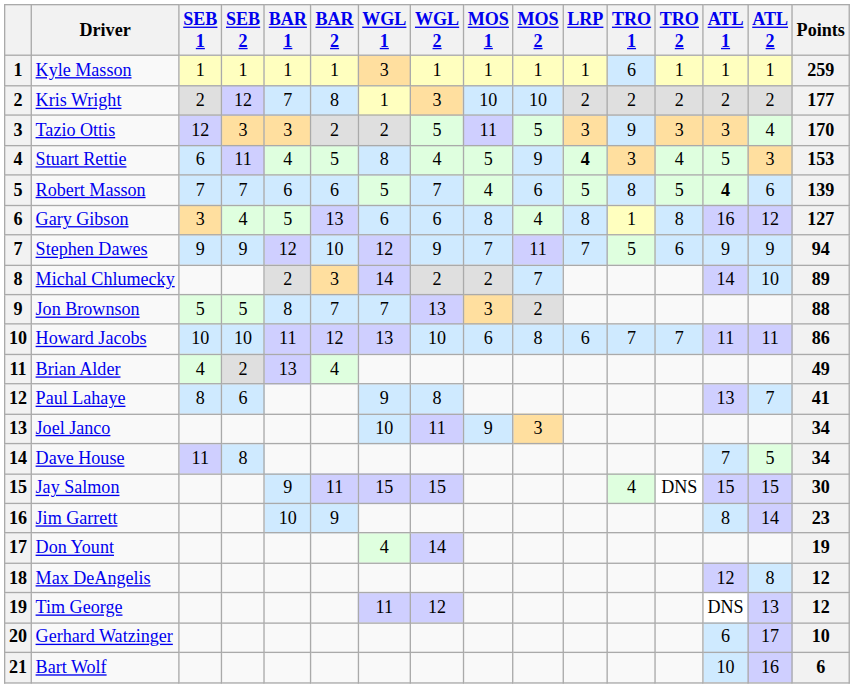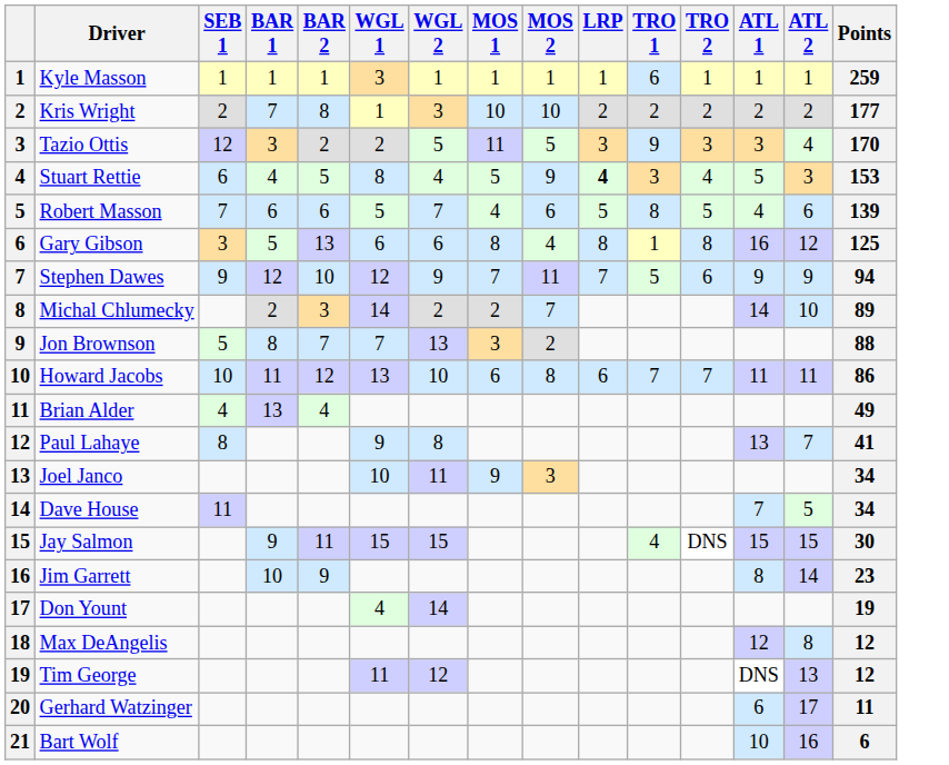 <table class="wikitable" style="font-size:85%; text-align:center">
 <tr style="background:#f9f9f9; vertical-align:top;">
 <th valign=middle></th>
 <th valign=middle>Driver</th>
 <th><a href='#'>SEB<br>1</a></th>
-<th><a href='#'>SEB<br>2</a></th>
 <th><a href='#'>BAR<br>1</a></th>
 <th><a href='#'>BAR<br>2</a></th>
 <th><a href='#'>WGL<br>1</a></th>
 <th><a href='#'>WGL<br>2</a></th>
 <th><a href='#'>MOS<br>1</a></th>
 <th><a href='#'>MOS<br>2</a></th>
 <th><a href='#'>LRP</a></th>
 <th><a href='#'>TRO<br>1</a></th>
 <th><a href='#'>TRO<br>2</a></th>
 <th><a href='#'>ATL<br>1</a></th>
 <th><a href='#'>ATL<br>2</a></th>
 <th valign=middle>Points</th>
 </tr>
 <tr>
 <th>1</th>
 <td align=left> <a href='#'>Kyle Masson</a></td>
 <td style="background:#FFFFBF;">1</td>
 <td style="background:#FFFFBF;">1</td>
 <td style="background:#FFFFBF;">1</td>
-<td style="background:#FFFFBF;">1</td>
 <td style="background:#FFDF9F;">3</td>
 <td style="background:#FFFFBF;">1</td>
 <td style="background:#FFFFBF;">1</td>
 <td style="background:#FFFFBF;">1</td>
 <td style="background:#FFFFBF;">1</td>
 <td style="background:#CFEAFF;">6</td>
 <td style="background:#FFFFBF;">1</td>
 <td style="background:#FFFFBF;">1</td>
 <td style="background:#FFFFBF;">1</td>
 <th>259</th>
 </tr>
 <tr>
 <th>2</th>
 <td align=left> <a href='#'>Kris Wright</a></td>
 <td style="background:#DFDFDF;">2</td>
-<td style="background:#CFCFFF;">12</td>
 <td style="background:#CFEAFF;">7</td>
 <td style="background:#CFEAFF;">8</td>
 <td style="background:#FFFFBF;">1</td>
 <td style="background:#FFDF9F;">3</td>
 <td style="background:#CFEAFF;">10</td>
 <td style="background:#CFEAFF;">10</td>
 <td style="background:#DFDFDF;">2</td>
 <td style="background:#DFDFDF;">2</td>
 <td style="background:#DFDFDF;">2</td>
 <td style="background:#DFDFDF;">2</td>
 <td style="background:#DFDFDF;">2</td>
 <th>177</th>
 </tr>
 <tr>
 <th>3</th>
 <td align=left> <a href='#'>Tazio Ottis</a></td>
 <td style="background:#CFCFFF;">12</td>
 <td style="background:#FFDF9F;">3</td>
-<td style="background:#FFDF9F;">3</td>
 <td style="background:#DFDFDF;">2</td>
 <td style="background:#DFDFDF;">2</td>
 <td style="background:#DFFFDF;">5</td>
 <td style="background:#CFCFFF;">11</td>
 <td style="background:#DFFFDF;">5</td>
 <td style="background:#FFDF9F;">3</td>
 <td style="background:#CFEAFF;">9</td>
 <td style="background:#FFDF9F;">3</td>
 <td style="background:#FFDF9F;">3</td>
 <td style="background:#DFFFDF;">4</td>
 <th>170</th>
 </tr>
 <tr>
 <th>4</th>
 <td align=left> <a href='#'>Stuart Rettie</a></td>
 <td style="background:#CFEAFF;">6</td>
-<td style="background:#CFCFFF;">11</td>
 <td style="background:#DFFFDF;">4</td>
 <td style="background:#DFFFDF;">5</td>
 <td style="background:#CFEAFF;">8</td>
 <td style="background:#DFFFDF;">4</td>
 <td style="background:#DFFFDF;">5</td>
 <td style="background:#CFEAFF;">9</td>
 <td style="background:#DFFFDF;"><strong>4</strong></td>
 <td style="background:#FFDF9F;">3</td>
 <td style="background:#DFFFDF;">4</td>
 <td style="background:#DFFFDF;">5</td>
 <td style="background:#FFDF9F;">3</td>
 <th>153</th>
 </tr>
 <tr>
 <th>5</th>
 <td align=left> <a href='#'>Robert Masson</a></td>
 <td style="background:#CFEAFF;">7</td>
-<td style="background:#CFEAFF;">7</td>
 <td style="background:#CFEAFF;">6</td>
 <td style="background:#CFEAFF;">6</td>
 <td style="background:#DFFFDF;">5</td>
 <td style="background:#CFEAFF;">7</td>
 <td style="background:#DFFFDF;">4</td>
 <td style="background:#CFEAFF;">6</td>
 <td style="background:#DFFFDF;">5</td>
 <td style="background:#CFEAFF;">8</td>
 <td style="background:#DFFFDF;">5</td>
-<td style="background:#DFFFDF;"><strong>4</strong></td>
+<td style="background:#DFFFDF;">4</td>
 <td style="background:#CFEAFF;">6</td>
 <th>139</th>
 </tr>
 <tr>
 <th>6</th>
 <td align=left> <a href='#'>Gary Gibson</a></td>
 <td style="background:#FFDF9F;">3</td>
-<td style="background:#DFFFDF;">4</td>
 <td style="background:#DFFFDF;">5</td>
 <td style="background:#CFCFFF;">13</td>
 <td style="background:#CFEAFF;">6</td>
 <td style="background:#CFEAFF;">6</td>
 <td style="background:#CFEAFF;">8</td>
 <td style="background:#DFFFDF;">4</td>
 <td style="background:#CFEAFF;">8</td>
 <td style="background:#FFFFBF;">1</td>
 <td style="background:#CFEAFF;">8</td>
 <td style="background:#CFCFFF;">16</td>
 <td style="background:#CFCFFF;">12</td>
-<th>127</th>
+<th>125</th>
 </tr>
 <tr>
 <th>7</th>
 <td align=left> <a href='#'>Stephen Dawes</a></td>
-<td style="background:#CFEAFF;">9</td>
 <td style="background:#CFEAFF;">9</td>
 <td style="background:#CFCFFF;">12</td>
 <td style="background:#CFEAFF;">10</td>
 <td style="background:#CFCFFF;">12</td>
 <td style="background:#CFEAFF;">9</td>
 <td style="background:#CFEAFF;">7</td>
 <td style="background:#CFCFFF;">11</td>
 <td style="background:#CFEAFF;">7</td>
 <td style="background:#DFFFDF;">5</td>
 <td style="background:#CFEAFF;">6</td>
 <td style="background:#CFEAFF;">9</td>
 <td style="background:#CFEAFF;">9</td>
 <th>94</th>
 </tr>
 <tr>
 <th>8</th>
 <td align=left> <a href='#'>Michal Chlumecky</a></td>
 <td></td>
-<td></td>
 <td style="background:#DFDFDF;">2</td>
 <td style="background:#FFDF9F;">3</td>
 <td style="background:#CFCFFF;">14</td>
 <td style="background:#DFDFDF;">2</td>
 <td style="background:#DFDFDF;">2</td>
 <td style="background:#CFEAFF;">7</td>
 <td></td>
 <td></td>
 <td></td>
 <td style="background:#CFCFFF;">14</td>
 <td style="background:#CFEAFF;">10</td>
 <th>89</th>
 </tr>
 <tr>
 <th>9</th>
 <td align=left> <a href='#'>Jon Brownson</a></td>
-<td style="background:#DFFFDF;">5</td>
 <td style="background:#DFFFDF;">5</td>
 <td style="background:#CFEAFF;">8</td>
 <td style="background:#CFEAFF;">7</td>
 <td style="background:#CFEAFF;">7</td>
 <td style="background:#CFCFFF;">13</td>
 <td style="background:#FFDF9F;">3</td>
 <td style="background:#DFDFDF;">2</td>
 <td></td>
 <td></td>
 <td></td>
 <td></td>
 <td></td>
 <th>88</th>
 </tr>
 <tr>
 <th>10</th>
 <td align=left> <a href='#'>Howard Jacobs</a></td>
 <td style="background:#CFEAFF;">10</td>
-<td style="background:#CFEAFF;">10</td>
 <td style="background:#CFCFFF;">11</td>
 <td style="background:#CFCFFF;">12</td>
 <td style="background:#CFCFFF;">13</td>
 <td style="background:#CFEAFF;">10</td>
 <td style="background:#CFEAFF;">6</td>
 <td style="background:#CFEAFF;">8</td>
 <td style="background:#CFEAFF;">6</td>
 <td style="background:#CFEAFF;">7</td>
 <td style="background:#CFEAFF;">7</td>
 <td style="background:#CFCFFF;">11</td>
 <td style="background:#CFCFFF;">11</td>
 <th>86</th>
 </tr>
 <tr>
 <th>11</th>
 <td align=left> <a href='#'>Brian Alder</a></td>
 <td style="background:#DFFFDF;">4</td>
-<td style="background:#DFDFDF;">2</td>
 <td style="background:#CFCFFF;">13</td>
 <td style="background:#DFFFDF;">4</td>
 <td></td>
 <td></td>
 <td></td>
 <td></td>
 <td></td>
 <td></td>
 <td></td>
 <td></td>
 <td></td>
 <th>49</th>
 </tr>
 <tr>
 <th>12</th>
 <td align=left> <a href='#'>Paul Lahaye</a></td>
 <td style="background:#CFEAFF;">8</td>
-<td style="background:#CFEAFF;">6</td>
 <td></td>
 <td></td>
 <td style="background:#CFEAFF;">9</td>
 <td style="background:#CFEAFF;">8</td>
 <td></td>
 <td></td>
 <td></td>
 <td></td>
 <td></td>
 <td style="background:#CFCFFF;">13</td>
 <td style="background:#CFEAFF;">7</td>
 <th>41</th>
 </tr>
 <tr>
 <th>13</th>
 <td align=left> <a href='#'>Joel Janco</a></td>
 <td></td>
 <td></td>
 <td></td>
-<td></td>
 <td style="background:#CFEAFF;">10</td>
 <td style="background:#CFCFFF;">11</td>
 <td style="background:#CFEAFF;">9</td>
 <td style="background:#FFDF9F;">3</td>
 <td></td>
 <td></td>
 <td></td>
 <td></td>
 <td></td>
 <th>34</th>
 </tr>
 <tr>
 <th>14</th>
 <td align=left> <a href='#'>Dave House</a></td>
 <td style="background:#CFCFFF;">11</td>
-<td style="background:#CFEAFF;">8</td>
 <td></td>
 <td></td>
 <td></td>
 <td></td>
 <td></td>
 <td></td>
 <td></td>
 <td></td>
 <td></td>
 <td style="background:#CFEAFF;">7</td>
 <td style="background:#DFFFDF;">5</td>
 <th>34</th>
 </tr>
 <tr>
 <th>15</th>
 <td align=left> <a href='#'>Jay Salmon</a></td>
-<td></td>
 <td></td>
 <td style="background:#CFEAFF;">9</td>
 <td style="background:#CFCFFF;">11</td>
 <td style="background:#CFCFFF;">15</td>
 <td style="background:#CFCFFF;">15</td>
 <td></td>
 <td></td>
 <td></td>
 <td style="background:#DFFFDF;">4</td>
 <td style="background:#FFFFFF;">DNS</td>
 <td style="background:#CFCFFF;">15</td>
 <td style="background:#CFCFFF;">15</td>
 <th>30</th>
 </tr>
 <tr>
 <th>16</th>
 <td align=left> <a href='#'>Jim Garrett</a></td>
 <td></td>
-<td></td>
 <td style="background:#CFEAFF;">10</td>
 <td style="background:#CFEAFF;">9</td>
 <td></td>
 <td></td>
 <td></td>
 <td></td>
 <td></td>
 <td></td>
 <td></td>
 <td style="background:#CFEAFF;">8</td>
 <td style="background:#CFCFFF;">14</td>
 <th>23</th>
 </tr>
 <tr>
 <th>17</th>
 <td align=left> <a href='#'>Don Yount</a></td>
-<td></td>
 <td></td>
 <td></td>
 <td></td>
 <td style="background:#DFFFDF;">4</td>
 <td style="background:#CFCFFF;">14</td>
 <td></td>
 <td></td>
 <td></td>
 <td></td>
 <td></td>
 <td></td>
 <td></td>
 <th>19</th>
 </tr>
 <tr>
 <th>18</th>
 <td align=left> <a href='#'>Max DeAngelis</a></td>
 <td></td>
 <td></td>
 <td></td>
 <td></td>
 <td></td>
 <td></td>
 <td></td>
 <td></td>
 <td></td>
 <td></td>
-<td></td>
 <td style="background:#CFCFFF;">12</td>
 <td style="background:#CFEAFF;">8</td>
 <th>12</th>
 </tr>
 <tr>
 <th>19</th>
 <td align=left> <a href='#'>Tim George</a></td>
-<td></td>
 <td></td>
 <td></td>
 <td></td>
 <td style="background:#CFCFFF;">11</td>
 <td style="background:#CFCFFF;">12</td>
 <td></td>
 <td></td>
 <td></td>
 <td></td>
 <td></td>
 <td style="background:#FFFFFF;">DNS</td>
 <td style="background:#CFCFFF;">13</td>
 <th>12</th>
 </tr>
 <tr>
 <th>20</th>
 <td align=left> <a href='#'>Gerhard Watzinger</a></td>
 <td></td>
 <td></td>
 <td></td>
 <td></td>
 <td></td>
 <td></td>
 <td></td>
 <td></td>
 <td></td>
 <td></td>
-<td></td>
 <td style="background:#CFEAFF;">6</td>
 <td style="background:#CFCFFF;">17</td>
-<th>10</th>
+<th>11</th>
 </tr>
 <tr>
 <th>21</th>
 <td align=left> <a href='#'>Bart Wolf</a></td>
-<td></td>
 <td></td>
 <td></td>
 <td></td>
 <td></td>
 <td></td>
 <td></td>
 <td></td>
 <td></td>
 <td></td>
 <td></td>
 <td style="background:#CFEAFF;">10</td>
 <td style="background:#CFCFFF;">16</td>
 <th>6</th>
 </tr>
 </table>
